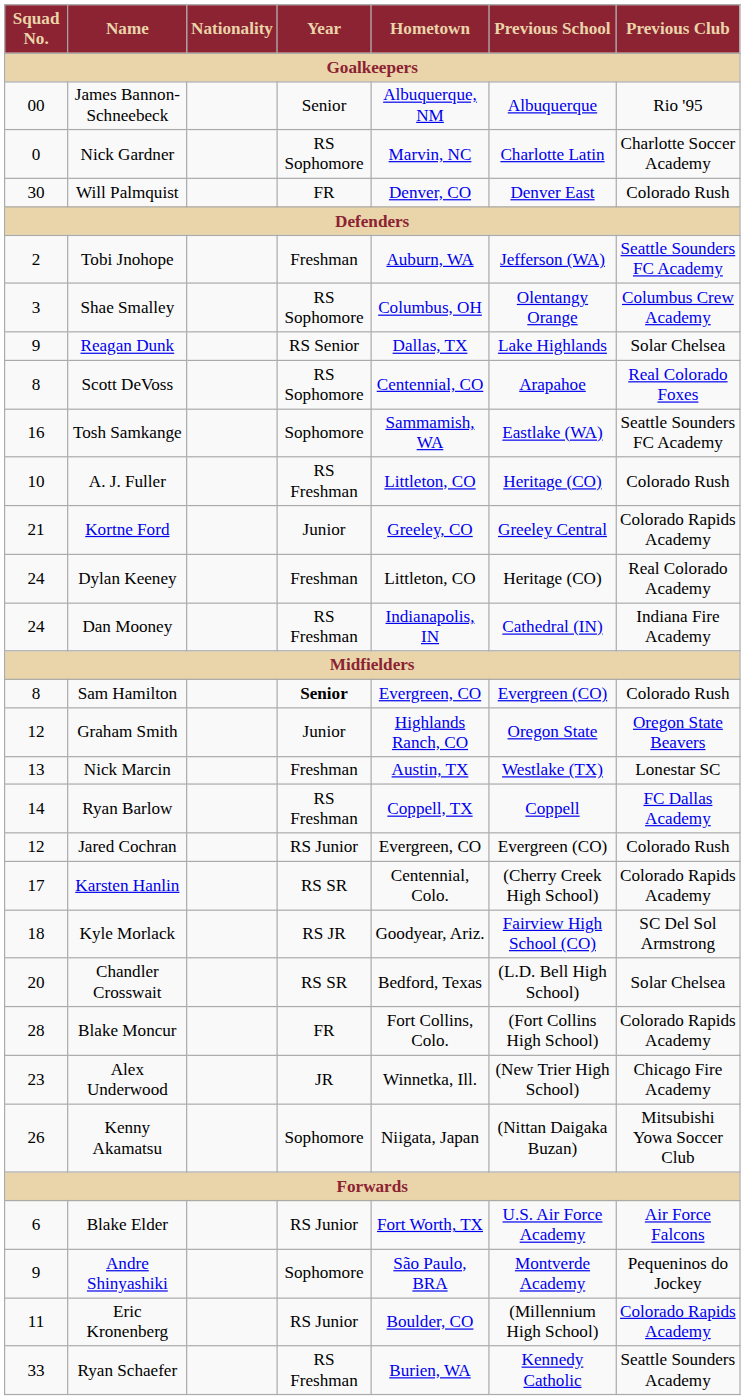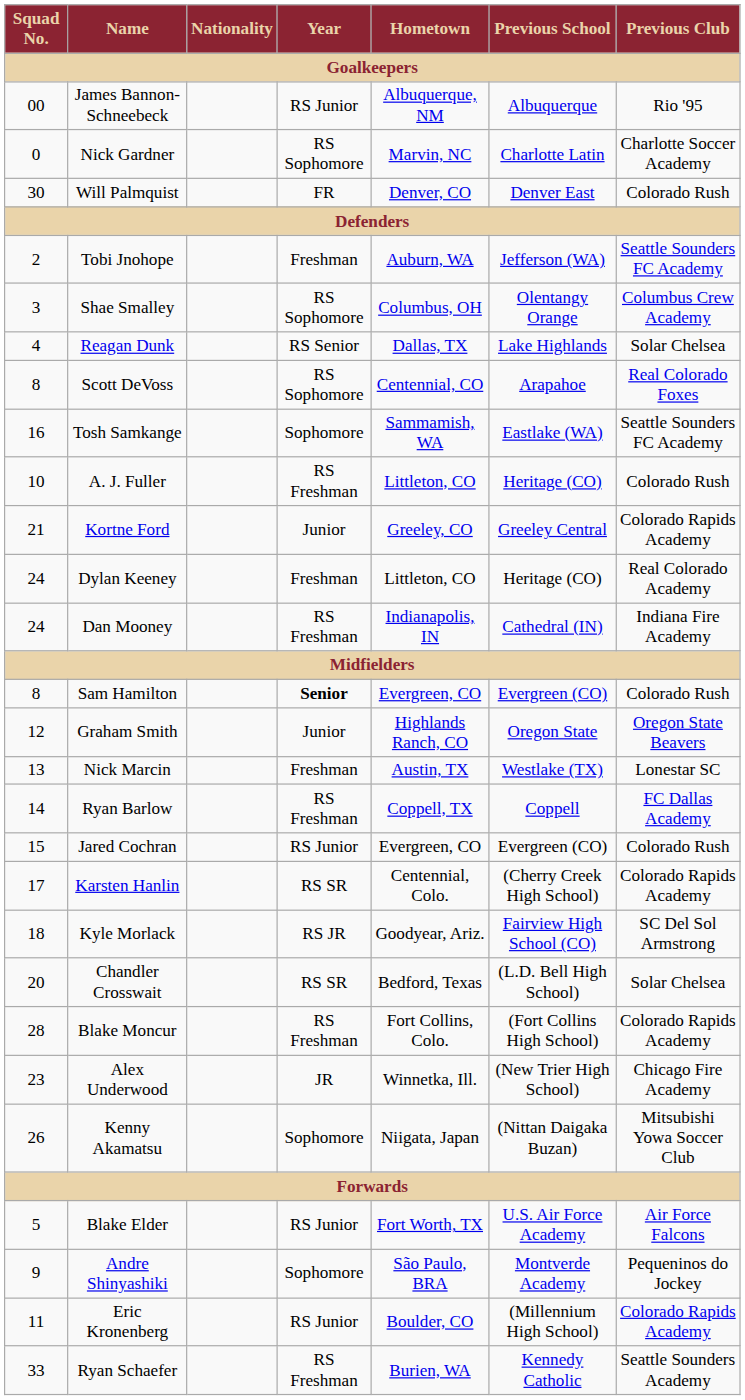 <table class="wikitable" style="text-align:center; font-size:90%; width:70%;">
 <tr>
 <th style="background:#8B2332; color:#EAD4AA; text-align:center;">Squad No.</th>
 <th style="background:#8B2332; color:#EAD4AA; text-align:center;">Name</th>
 <th style="background:#8B2332; color:#EAD4AA; text-align:center;">Nationality</th>
 <th style="background:#8B2332; color:#EAD4AA; text-align:center;">Year</th>
 <th style="background:#8B2332; color:#EAD4AA; text-align:center;">Hometown</th>
 <th style="background:#8B2332; color:#EAD4AA; text-align:center;">Previous School</th>
 <th style="background:#8B2332; color:#EAD4AA; text-align:center;">Previous Club</th>
 </tr>
 <tr>
 <th colspan="8" style="background:#EAD4AA; color:#8B2332; text-align:center;">Goalkeepers</th>
 </tr>
 <tr>
 <td>00</td>
 <td>James Bannon-Schneebeck</td>
 <td></td>
-<td>Senior</td>
+<td>RS Junior </td>
 <td><a href='#'>Albuquerque, NM</a></td>
 <td><a href='#'>Albuquerque</a></td>
 <td>Rio '95</td>
 </tr>
 <tr>
 <td>0</td>
 <td>Nick Gardner</td>
 <td></td>
 <td>RS Sophomore </td>
 <td><a href='#'>Marvin, NC</a></td>
 <td><a href='#'>Charlotte Latin</a></td>
 <td>Charlotte Soccer Academy</td>
 </tr>
 <tr>
 <td>30</td>
 <td>Will Palmquist</td>
 <td></td>
 <td>FR</td>
 <td><a href='#'>Denver, CO</a></td>
 <td><a href='#'>Denver East</a></td>
 <td>Colorado Rush</td>
 </tr>
 <tr>
 <th colspan="8" style="background:#EAD4AA; color:#8B2332; text-align:center;">Defenders</th>
 </tr>
 <tr>
 <td>2</td>
 <td>Tobi Jnohope</td>
 <td></td>
 <td>Freshman</td>
 <td><a href='#'>Auburn, WA</a></td>
 <td><a href='#'>Jefferson (WA)</a></td>
 <td><a href='#'>Seattle Sounders FC Academy</a></td>
 </tr>
 <tr>
 <td>3</td>
 <td>Shae Smalley</td>
 <td></td>
 <td>RS Sophomore </td>
 <td><a href='#'>Columbus, OH</a></td>
 <td><a href='#'>Olentangy Orange</a></td>
 <td><a href='#'>Columbus Crew Academy</a></td>
 </tr>
 <tr>
-<td>9</td>
+<td>4</td>
 <td><a href='#'>Reagan Dunk</a></td>
 <td></td>
 <td>RS Senior </td>
 <td><a href='#'>Dallas, TX</a></td>
 <td><a href='#'>Lake Highlands</a></td>
 <td>Solar Chelsea</td>
 </tr>
 <tr>
 <td>8</td>
 <td>Scott DeVoss</td>
 <td></td>
 <td>RS Sophomore </td>
 <td><a href='#'>Centennial, CO</a></td>
 <td><a href='#'>Arapahoe</a></td>
 <td><a href='#'>Real Colorado Foxes</a></td>
 </tr>
 <tr>
 <td>16</td>
 <td>Tosh Samkange</td>
 <td></td>
 <td>Sophomore</td>
 <td><a href='#'>Sammamish, WA</a></td>
 <td><a href='#'>Eastlake (WA)</a></td>
 <td>Seattle Sounders FC Academy</td>
 </tr>
 <tr>
 <td>10</td>
 <td>A. J. Fuller</td>
 <td></td>
 <td>RS Freshman </td>
 <td><a href='#'>Littleton, CO</a></td>
 <td><a href='#'>Heritage (CO)</a></td>
 <td>Colorado Rush</td>
 </tr>
 <tr>
 <td>21</td>
 <td><a href='#'>Kortne Ford</a></td>
 <td></td>
 <td>Junior</td>
 <td><a href='#'>Greeley, CO</a></td>
 <td><a href='#'>Greeley Central</a></td>
 <td>Colorado Rapids Academy</td>
 </tr>
 <tr>
 <td>24</td>
 <td>Dylan Keeney</td>
 <td></td>
 <td>Freshman</td>
 <td>Littleton, CO</td>
 <td>Heritage (CO)</td>
 <td>Real Colorado Academy</td>
 </tr>
 <tr>
 <td>24</td>
 <td>Dan Mooney</td>
 <td></td>
 <td>RS Freshman</td>
 <td><a href='#'>Indianapolis, IN</a></td>
 <td><a href='#'>Cathedral (IN)</a></td>
 <td>Indiana Fire Academy</td>
 </tr>
 <tr>
 <th colspan="8" style="background:#EAD4AA; color:#8B2332; text-align:center;">Midfielders</th>
 </tr>
 <tr>
 <td>8</td>
 <td>Sam Hamilton</td>
 <td></td>
 <td><strong>Senior</strong></td>
 <td><a href='#'>Evergreen, CO</a></td>
 <td><a href='#'>Evergreen (CO)</a></td>
 <td>Colorado Rush</td>
 </tr>
 <tr>
 <td>12</td>
 <td>Graham Smith</td>
 <td></td>
 <td>Junior</td>
 <td><a href='#'>Highlands Ranch, CO</a></td>
 <td><a href='#'>Oregon State</a></td>
 <td><a href='#'>Oregon State Beavers</a></td>
 </tr>
 <tr>
 <td>13</td>
 <td>Nick Marcin</td>
 <td></td>
 <td>Freshman</td>
 <td><a href='#'>Austin, TX</a></td>
 <td><a href='#'>Westlake (TX)</a></td>
 <td>Lonestar SC</td>
 </tr>
 <tr>
 <td>14</td>
 <td>Ryan Barlow</td>
 <td></td>
 <td>RS Freshman </td>
 <td><a href='#'>Coppell, TX</a></td>
 <td><a href='#'>Coppell</a></td>
 <td><a href='#'>FC Dallas Academy</a></td>
 </tr>
 <tr>
-<td>12</td>
+<td>15</td>
 <td>Jared Cochran</td>
 <td></td>
 <td>RS Junior </td>
 <td>Evergreen, CO</td>
 <td>Evergreen (CO)</td>
 <td>Colorado Rush</td>
 </tr>
 <tr>
 <td>17</td>
 <td><a href='#'>Karsten Hanlin</a></td>
 <td></td>
 <td>RS SR</td>
 <td>Centennial, Colo.</td>
 <td>(Cherry Creek High School)</td>
 <td>Colorado Rapids Academy</td>
 </tr>
 <tr>
 <td>18</td>
 <td>Kyle Morlack</td>
 <td></td>
 <td>RS JR</td>
 <td>Goodyear, Ariz.</td>
 <td><a href='#'>Fairview High School (CO)</a></td>
 <td>SC Del Sol Armstrong</td>
 </tr>
 <tr>
 <td>20</td>
 <td>Chandler Crosswait</td>
 <td></td>
 <td>RS SR</td>
 <td>Bedford, Texas</td>
 <td>(L.D. Bell High School)</td>
 <td>Solar Chelsea</td>
 </tr>
 <tr>
 <td>28</td>
 <td>Blake Moncur</td>
 <td></td>
-<td>FR</td>
+<td>RS Freshman</td>
 <td>Fort Collins, Colo.</td>
 <td>(Fort Collins High School)</td>
 <td>Colorado Rapids Academy</td>
 </tr>
 <tr>
 <td>23</td>
 <td>Alex Underwood</td>
 <td></td>
 <td>JR</td>
 <td>Winnetka, Ill.</td>
 <td>(New Trier High School)</td>
 <td>Chicago Fire Academy</td>
 </tr>
 <tr>
 <td>26</td>
 <td>Kenny Akamatsu</td>
 <td></td>
 <td>Sophomore</td>
 <td>Niigata, Japan</td>
 <td>(Nittan Daigaka Buzan)</td>
 <td>Mitsubishi Yowa Soccer Club</td>
 </tr>
 <tr>
 <th colspan="8" style="background:#EAD4AA; color:#8B2332; text-align:center;">Forwards</th>
 </tr>
 <tr>
-<td>6</td>
+<td>5</td>
 <td>Blake Elder</td>
 <td></td>
 <td>RS Junior </td>
 <td><a href='#'>Fort Worth, TX</a></td>
 <td><a href='#'>U.S. Air Force Academy</a></td>
 <td><a href='#'>Air Force Falcons</a></td>
 </tr>
 <tr>
 <td>9</td>
 <td><a href='#'>Andre Shinyashiki</a></td>
 <td></td>
 <td>Sophomore</td>
 <td><a href='#'>São Paulo, BRA</a></td>
 <td><a href='#'>Montverde Academy</a></td>
 <td>Pequeninos do Jockey</td>
 </tr>
 <tr>
 <td>11</td>
 <td>Eric Kronenberg</td>
 <td></td>
 <td>RS Junior </td>
 <td><a href='#'>Boulder, CO</a></td>
 <td>(Millennium High School)</td>
 <td><a href='#'>Colorado Rapids Academy</a></td>
 </tr>
 <tr>
 <td>33</td>
 <td>Ryan Schaefer</td>
 <td></td>
 <td>RS Freshman</td>
 <td><a href='#'>Burien, WA</a></td>
 <td><a href='#'>Kennedy Catholic</a></td>
 <td>Seattle Sounders Academy</td>
 </tr>
 </table>
